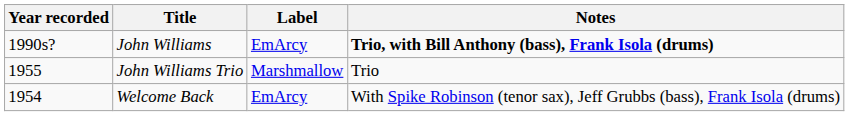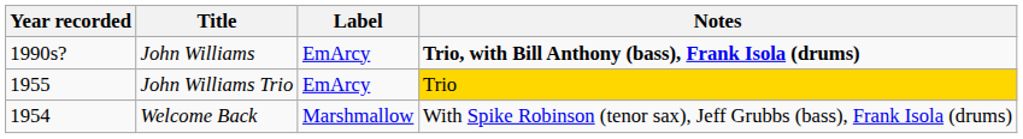 <table class="wikitable sortable">
 <tr>
 <th style="text-align:center;">Year recorded</th>
 <th>Title</th>
 <th>Label</th>
 <th>Notes</th>
 </tr>
 <tr>
 <td>1990s?</td>
 <td><em>John Williams</em></td>
 <td><a href='#'>EmArcy</a></td>
 <td><strong>Trio, with Bill Anthony (bass), <a href='#'>Frank Isola</a> (drums)</strong></td>
 </tr>
 <tr>
 <td>1955</td>
 <td><em>John Williams Trio</em></td>
-<td><a href='#'>Marshmallow</a></td>
-<td>Trio</td>
+<td><a href='#'>EmArcy</a></td>
+<td style="background: gold;">Trio</td>
 </tr>
 <tr>
 <td>1954</td>
 <td><em>Welcome Back</em></td>
-<td><a href='#'>EmArcy</a></td>
+<td><a href='#'>Marshmallow</a></td>
 <td>With <a href='#'>Spike Robinson</a> (tenor sax), Jeff Grubbs (bass), <a href='#'>Frank Isola</a> (drums)</td>
 </tr>
 </table>
